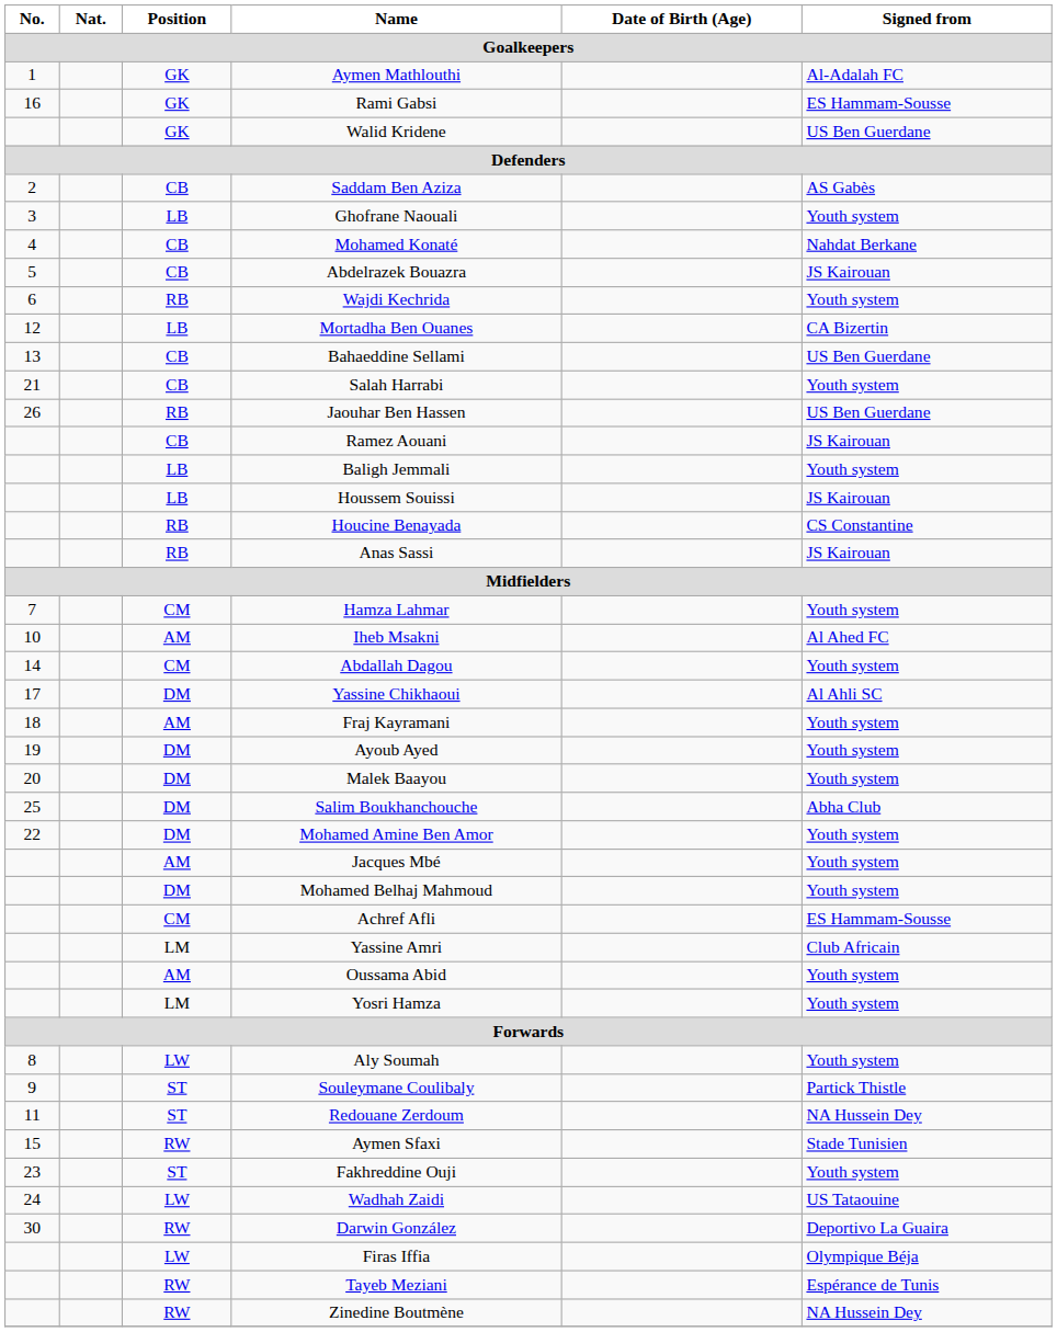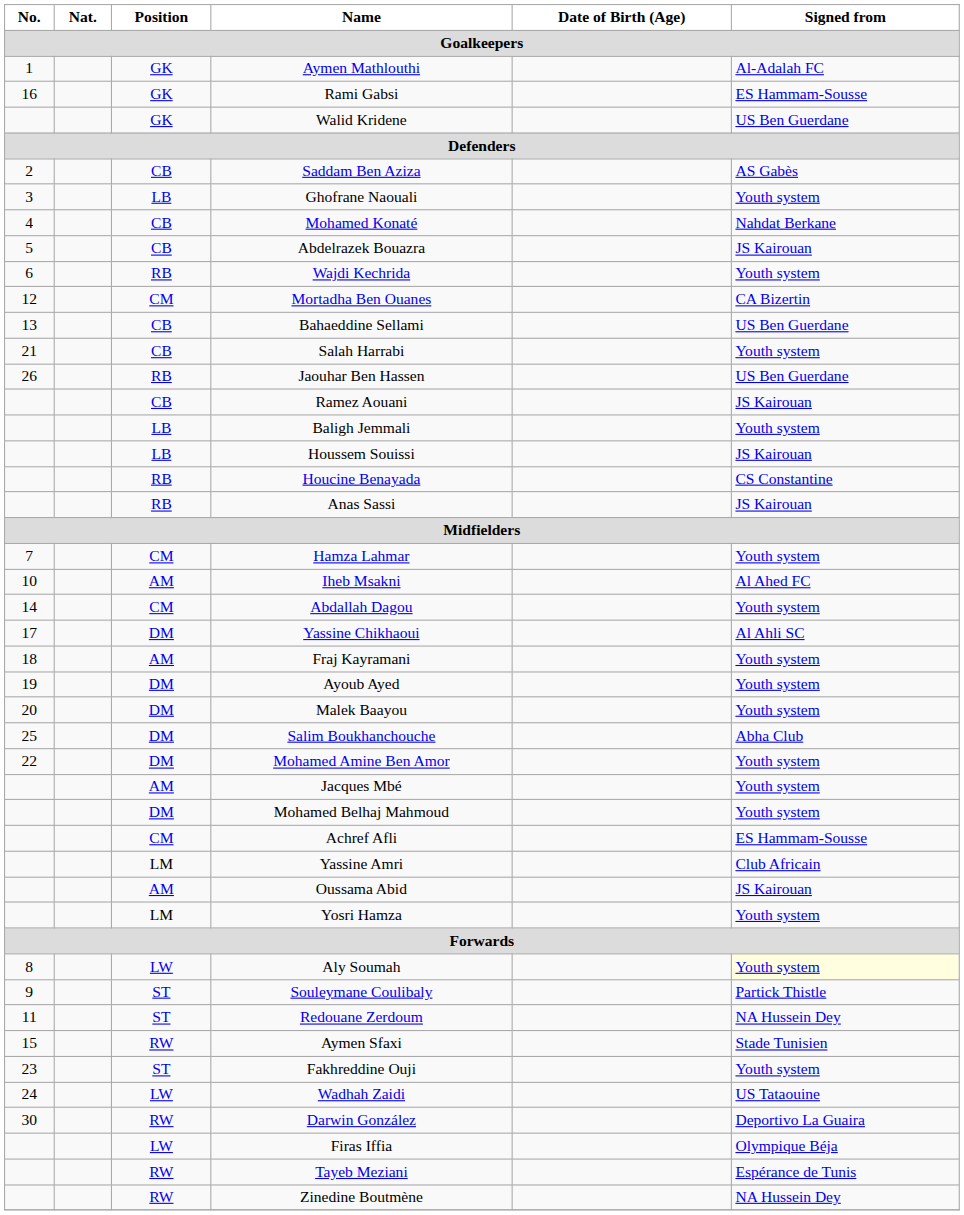 <table class="wikitable" style="text-align:center; font-size:90%; width:70%">
 <tr>
 <th style="background:white; color:black; text-align:center;">No.</th>
 <th style="background:white; color:black; text-align:center;">Nat.</th>
 <th style="background:white; color:black; text-align:center;">Position</th>
 <th style="background:white; color:black; text-align:center;">Name</th>
 <th style="background:white; color:black; text-align:center;">Date of Birth (Age)</th>
 <th style="background:white; color:black; text-align:center;">Signed from</th>
 </tr>
 <tr>
 <th colspan=10 style="background:#DCDCDC; text-align:center;">Goalkeepers</th>
 </tr>
 <tr>
 <td>1</td>
 <td></td>
 <td><a href='#'>GK</a></td>
 <td><a href='#'>Aymen Mathlouthi</a></td>
 <td></td>
 <td style="text-align:left"> <a href='#'>Al-Adalah FC</a></td>
 </tr>
 <tr>
 <td>16</td>
 <td></td>
 <td><a href='#'>GK</a></td>
 <td>Rami Gabsi</td>
 <td></td>
 <td style="text-align:left"> <a href='#'>ES Hammam-Sousse</a></td>
 </tr>
 <tr>
 <td></td>
 <td></td>
 <td><a href='#'>GK</a></td>
 <td>Walid Kridene</td>
 <td></td>
 <td style="text-align:left"> <a href='#'>US Ben Guerdane</a></td>
 </tr>
 <tr>
 <th colspan=10 style="background:#DCDCDC; text-align:center;">Defenders</th>
 </tr>
 <tr>
 <td>2</td>
 <td></td>
 <td><a href='#'>CB</a></td>
 <td><a href='#'>Saddam Ben Aziza</a></td>
 <td></td>
 <td style="text-align:left"> <a href='#'>AS Gabès</a></td>
 </tr>
 <tr>
 <td>3</td>
 <td></td>
 <td><a href='#'>LB</a></td>
 <td>Ghofrane Naouali</td>
 <td></td>
 <td style="text-align:left"> <a href='#'>Youth system</a></td>
 </tr>
 <tr>
 <td>4</td>
 <td></td>
 <td><a href='#'>CB</a></td>
 <td><a href='#'>Mohamed Konaté</a></td>
 <td></td>
 <td style="text-align:left"> <a href='#'>Nahdat Berkane</a></td>
 </tr>
 <tr>
 <td>5</td>
 <td></td>
 <td><a href='#'>CB</a></td>
 <td>Abdelrazek Bouazra</td>
 <td></td>
 <td style="text-align:left"> <a href='#'>JS Kairouan</a></td>
 </tr>
 <tr>
 <td>6</td>
 <td></td>
 <td><a href='#'>RB</a></td>
 <td><a href='#'>Wajdi Kechrida</a></td>
 <td></td>
 <td style="text-align:left"> <a href='#'>Youth system</a></td>
 </tr>
 <tr>
 <td>12</td>
 <td></td>
-<td><a href='#'>LB</a></td>
+<td><a href='#'>CM</a></td>
 <td><a href='#'>Mortadha Ben Ouanes</a></td>
 <td></td>
 <td style="text-align:left"> <a href='#'>CA Bizertin</a></td>
 </tr>
 <tr>
 <td>13</td>
 <td></td>
 <td><a href='#'>CB</a></td>
 <td>Bahaeddine Sellami</td>
 <td></td>
 <td style="text-align:left"> <a href='#'>US Ben Guerdane</a></td>
 </tr>
 <tr>
 <td>21</td>
 <td></td>
 <td><a href='#'>CB</a></td>
 <td>Salah Harrabi</td>
 <td></td>
 <td style="text-align:left"> <a href='#'>Youth system</a></td>
 </tr>
 <tr>
 <td>26</td>
 <td></td>
 <td><a href='#'>RB</a></td>
 <td>Jaouhar Ben Hassen</td>
 <td></td>
 <td style="text-align:left"> <a href='#'>US Ben Guerdane</a></td>
 </tr>
 <tr>
 <td></td>
 <td></td>
 <td><a href='#'>CB</a></td>
 <td>Ramez Aouani</td>
 <td></td>
 <td style="text-align:left"> <a href='#'>JS Kairouan</a></td>
 </tr>
 <tr>
 <td></td>
 <td></td>
 <td><a href='#'>LB</a></td>
 <td>Baligh Jemmali</td>
 <td></td>
 <td style="text-align:left"> <a href='#'>Youth system</a></td>
 </tr>
 <tr>
 <td></td>
 <td></td>
 <td><a href='#'>LB</a></td>
 <td>Houssem Souissi</td>
 <td></td>
 <td style="text-align:left"> <a href='#'>JS Kairouan</a></td>
 </tr>
 <tr>
 <td></td>
 <td></td>
 <td><a href='#'>RB</a></td>
 <td><a href='#'>Houcine Benayada</a></td>
 <td></td>
 <td style="text-align:left"> <a href='#'>CS Constantine</a></td>
 </tr>
 <tr>
 <td></td>
 <td></td>
 <td><a href='#'>RB</a></td>
 <td>Anas Sassi</td>
 <td></td>
 <td style="text-align:left"> <a href='#'>JS Kairouan</a></td>
 </tr>
 <tr>
 <th colspan=10 style="background:#DCDCDC; text-align:center;">Midfielders</th>
 </tr>
 <tr>
 <td>7</td>
 <td></td>
 <td><a href='#'>CM</a></td>
 <td><a href='#'>Hamza Lahmar</a></td>
 <td></td>
 <td style="text-align:left"> <a href='#'>Youth system</a></td>
 </tr>
 <tr>
 <td>10</td>
 <td></td>
 <td><a href='#'>AM</a></td>
 <td><a href='#'>Iheb Msakni</a></td>
 <td></td>
 <td style="text-align:left"> <a href='#'>Al Ahed FC</a></td>
 </tr>
 <tr>
 <td>14</td>
 <td></td>
 <td><a href='#'>CM</a></td>
 <td><a href='#'>Abdallah Dagou</a></td>
 <td></td>
 <td style="text-align:left"> <a href='#'>Youth system</a></td>
 </tr>
 <tr>
 <td>17</td>
 <td></td>
 <td><a href='#'>DM</a></td>
 <td><a href='#'>Yassine Chikhaoui</a></td>
 <td></td>
 <td style="text-align:left"> <a href='#'>Al Ahli SC</a></td>
 </tr>
 <tr>
 <td>18</td>
 <td></td>
 <td><a href='#'>AM</a></td>
 <td>Fraj Kayramani</td>
 <td></td>
 <td style="text-align:left"> <a href='#'>Youth system</a></td>
 </tr>
 <tr>
 <td>19</td>
 <td></td>
 <td><a href='#'>DM</a></td>
 <td>Ayoub Ayed</td>
 <td></td>
 <td style="text-align:left"> <a href='#'>Youth system</a></td>
 </tr>
 <tr>
 <td>20</td>
 <td></td>
 <td><a href='#'>DM</a></td>
 <td>Malek Baayou</td>
 <td></td>
 <td style="text-align:left"> <a href='#'>Youth system</a></td>
 </tr>
 <tr>
 <td>25</td>
 <td></td>
 <td><a href='#'>DM</a></td>
 <td><a href='#'>Salim Boukhanchouche</a></td>
 <td></td>
 <td style="text-align:left"> <a href='#'>Abha Club</a></td>
 </tr>
 <tr>
 <td>22</td>
 <td></td>
 <td><a href='#'>DM</a></td>
 <td><a href='#'>Mohamed Amine Ben Amor</a></td>
 <td></td>
 <td style="text-align:left"> <a href='#'>Youth system</a></td>
 </tr>
 <tr>
 <td></td>
 <td></td>
 <td><a href='#'>AM</a></td>
 <td>Jacques Mbé</td>
 <td></td>
 <td style="text-align:left"> <a href='#'>Youth system</a></td>
 </tr>
 <tr>
 <td></td>
 <td></td>
 <td><a href='#'>DM</a></td>
 <td>Mohamed Belhaj Mahmoud</td>
 <td></td>
 <td style="text-align:left"> <a href='#'>Youth system</a></td>
 </tr>
 <tr>
 <td></td>
 <td></td>
 <td><a href='#'>CM</a></td>
 <td>Achref Afli</td>
 <td></td>
 <td style="text-align:left"> <a href='#'>ES Hammam-Sousse</a></td>
 </tr>
 <tr>
 <td></td>
 <td></td>
 <td>LM</td>
 <td>Yassine Amri</td>
 <td></td>
 <td style="text-align:left"> <a href='#'>Club Africain</a></td>
 </tr>
 <tr>
 <td></td>
 <td></td>
 <td><a href='#'>AM</a></td>
 <td>Oussama Abid</td>
 <td></td>
-<td style="text-align:left"> <a href='#'>Youth system</a></td>
+<td style="text-align:left"> <a href='#'>JS Kairouan</a></td>
 </tr>
 <tr>
 <td></td>
 <td></td>
 <td>LM</td>
 <td>Yosri Hamza</td>
 <td></td>
 <td style="text-align:left"> <a href='#'>Youth system</a></td>
 </tr>
 <tr>
 <th colspan=10 style="background:#DCDCDC; text-align:center;">Forwards</th>
 </tr>
 <tr>
 <td>8</td>
 <td></td>
 <td><a href='#'>LW</a></td>
 <td>Aly Soumah</td>
 <td></td>
-<td style="text-align:left"> <a href='#'>Youth system</a></td>
+<td style="background: lightyellow; text-align:left"> <a href='#'>Youth system</a></td>
 </tr>
 <tr>
 <td>9</td>
 <td></td>
 <td><a href='#'>ST</a></td>
 <td><a href='#'>Souleymane Coulibaly</a></td>
 <td></td>
 <td style="text-align:left"> <a href='#'>Partick Thistle</a></td>
 </tr>
 <tr>
 <td>11</td>
 <td></td>
 <td><a href='#'>ST</a></td>
 <td><a href='#'>Redouane Zerdoum</a></td>
 <td></td>
 <td style="text-align:left"> <a href='#'>NA Hussein Dey</a></td>
 </tr>
 <tr>
 <td>15</td>
 <td></td>
 <td><a href='#'>RW</a></td>
 <td>Aymen Sfaxi</td>
 <td></td>
 <td style="text-align:left"> <a href='#'>Stade Tunisien</a></td>
 </tr>
 <tr>
 <td>23</td>
 <td></td>
 <td><a href='#'>ST</a></td>
 <td>Fakhreddine Ouji</td>
 <td></td>
 <td style="text-align:left"> <a href='#'>Youth system</a></td>
 </tr>
 <tr>
 <td>24</td>
 <td></td>
 <td><a href='#'>LW</a></td>
 <td><a href='#'>Wadhah Zaidi</a></td>
 <td></td>
 <td style="text-align:left"> <a href='#'>US Tataouine</a></td>
 </tr>
 <tr>
 <td>30</td>
 <td></td>
 <td><a href='#'>RW</a></td>
 <td><a href='#'>Darwin González</a></td>
 <td></td>
 <td style="text-align:left"> <a href='#'>Deportivo La Guaira</a></td>
 </tr>
 <tr>
 <td></td>
 <td></td>
 <td><a href='#'>LW</a></td>
 <td>Firas Iffia</td>
 <td></td>
 <td style="text-align:left"> <a href='#'>Olympique Béja</a></td>
 </tr>
 <tr>
 <td></td>
 <td></td>
 <td><a href='#'>RW</a></td>
 <td><a href='#'>Tayeb Meziani</a></td>
 <td></td>
 <td style="text-align:left"> <a href='#'>Espérance de Tunis</a></td>
 </tr>
 <tr>
 <td></td>
 <td></td>
 <td><a href='#'>RW</a></td>
 <td>Zinedine Boutmène</td>
 <td></td>
 <td style="text-align:left"> <a href='#'>NA Hussein Dey</a></td>
 </tr>
 <tr>
 </tr>
 </table>
